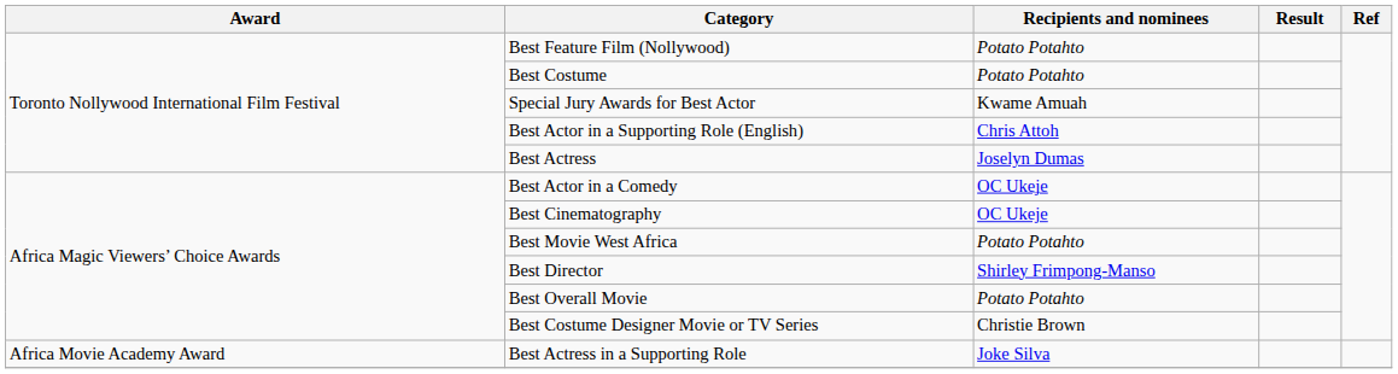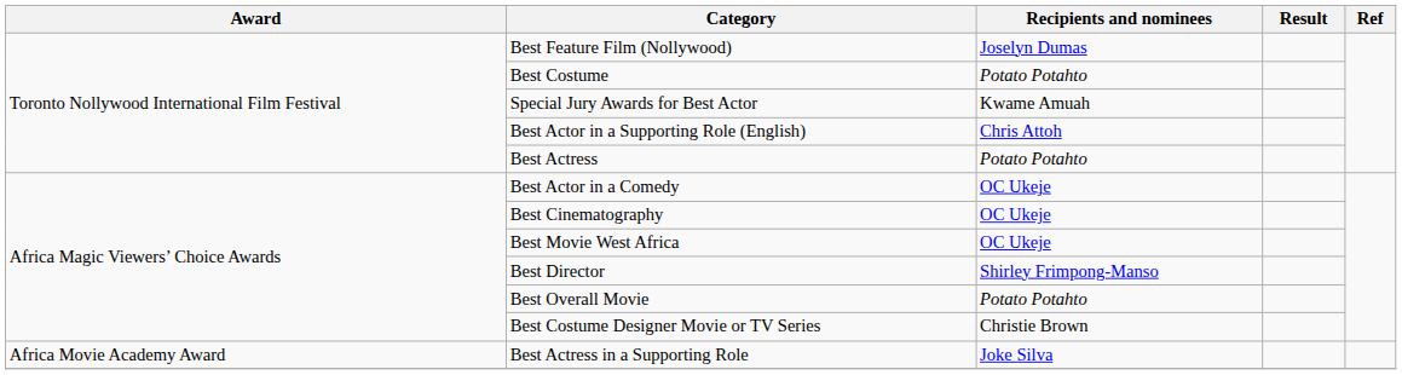 <table class="wikitable sortable" style="width:100%">
 <tr>
 <th>Award</th>
 <th>Category</th>
 <th>Recipients and nominees</th>
 <th>Result</th>
 <th>Ref</th>
 </tr>
 <tr>
 <td rowspan=5>Toronto Nollywood International Film Festival</td>
 <td>Best Feature Film (Nollywood)</td>
-<td><em>Potato Potahto</em></td>
+<td><a href='#'>Joselyn Dumas</a></td>
 <td></td>
 <td rowspan=5></td>
 </tr>
 <tr>
 <td>Best Costume</td>
 <td><em>Potato Potahto</em></td>
 <td></td>
 </tr>
 <tr>
 <td>Special Jury Awards for Best Actor</td>
 <td>Kwame Amuah</td>
 <td></td>
 </tr>
 <tr>
 <td>Best Actor in a Supporting Role (English)</td>
 <td><a href='#'>Chris Attoh</a></td>
 <td></td>
 </tr>
 <tr>
 <td>Best Actress</td>
-<td><a href='#'>Joselyn Dumas</a></td>
+<td><em>Potato Potahto</em></td>
 <td></td>
 </tr>
 <tr>
 <td rowspan=6>Africa Magic Viewers’ Choice Awards</td>
 <td>Best Actor in a Comedy</td>
 <td><a href='#'>OC Ukeje</a></td>
 <td></td>
 <td rowspan=6></td>
 </tr>
 <tr>
 <td>Best Cinematography</td>
 <td><a href='#'>OC Ukeje</a></td>
 <td></td>
 </tr>
 <tr>
 <td>Best Movie West Africa</td>
-<td><em>Potato Potahto</em></td>
+<td><a href='#'>OC Ukeje</a></td>
 <td></td>
 </tr>
 <tr>
 <td>Best Director</td>
 <td><a href='#'>Shirley Frimpong-Manso</a></td>
 <td></td>
 </tr>
 <tr>
 <td>Best Overall Movie</td>
 <td><em>Potato Potahto</em></td>
 <td></td>
 </tr>
 <tr>
 <td>Best Costume Designer Movie or TV Series</td>
 <td>Christie Brown</td>
 <td></td>
 </tr>
 <tr>
 <td>Africa Movie Academy Award</td>
 <td>Best Actress in a Supporting Role</td>
 <td><a href='#'>Joke Silva</a></td>
 <td></td>
 <td></td>
 </tr>
 <tr>
 </tr>
 </table>
